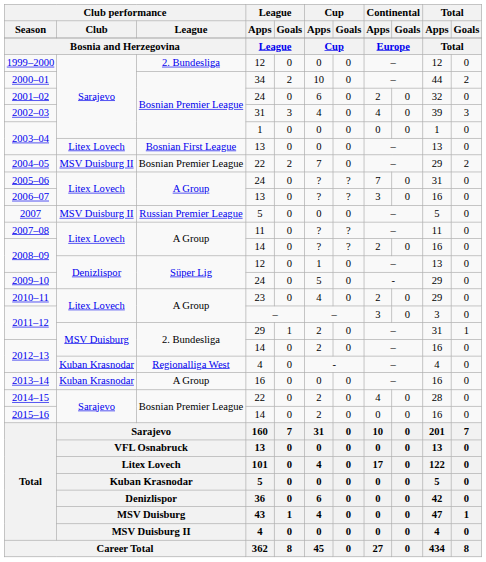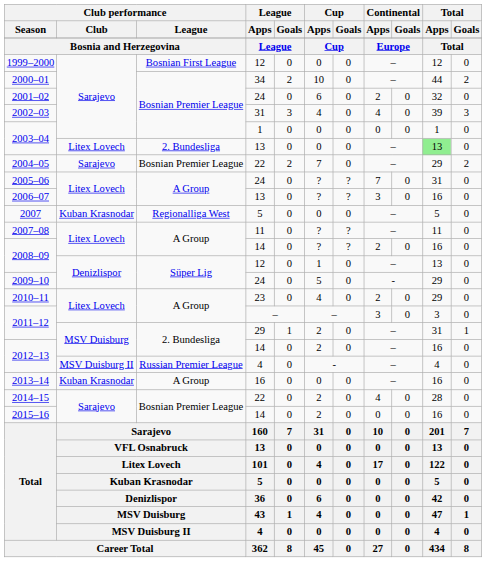 <table class="wikitable" style="text-align:center">
 <tr>
 <th colspan=3>Club performance</th>
 <th colspan=2>League</th>
 <th colspan=2>Cup</th>
 <th colspan=2>Continental</th>
 <th colspan=2>Total</th>
 </tr>
 <tr>
 <th>Season</th>
 <th>Club</th>
 <th>League</th>
 <th>Apps</th>
 <th>Goals</th>
 <th>Apps</th>
 <th>Goals</th>
 <th>Apps</th>
 <th>Goals</th>
 <th>Apps</th>
 <th>Goals</th>
 </tr>
 <tr>
 </tr>
 <tr>
 <th colspan=3>Bosnia and Herzegovina</th>
 <th colspan=2><a href='#'>League</a></th>
 <th colspan=2><a href='#'>Cup</a></th>
 <th colspan=2><a href='#'>Europe</a></th>
 <th colspan=2>Total</th>
 </tr>
 <tr>
 <td><a href='#'>1999–2000</a></td>
 <td rowspan="5"><a href='#'>Sarajevo</a></td>
-<td><a href='#'>2. Bundesliga</a></td>
+<td><a href='#'>Bosnian First League</a></td>
 <td>12</td>
 <td>0</td>
 <td>0</td>
 <td>0</td>
 <td colspan="2">–</td>
 <td>12</td>
 <td>0</td>
 </tr>
 <tr>
 <td><a href='#'>2000–01</a></td>
 <td rowspan="4"><a href='#'>Bosnian Premier League</a></td>
 <td>34</td>
 <td>2</td>
 <td>10</td>
 <td>0</td>
 <td colspan="2">–</td>
 <td>44</td>
 <td>2</td>
 </tr>
 <tr>
 <td><a href='#'>2001–02</a></td>
 <td>24</td>
 <td>0</td>
 <td>6</td>
 <td>0</td>
 <td>2</td>
 <td>0</td>
 <td>32</td>
 <td>0</td>
 </tr>
 <tr>
 <td><a href='#'>2002–03</a></td>
 <td>31</td>
 <td>3</td>
 <td>4</td>
 <td>0</td>
 <td>4</td>
 <td>0</td>
 <td>39</td>
 <td>3</td>
 </tr>
 <tr>
 <td rowspan="2"><a href='#'>2003–04</a></td>
 <td>1</td>
 <td>0</td>
 <td>0</td>
 <td>0</td>
 <td>0</td>
 <td>0</td>
 <td>1</td>
 <td>0</td>
 </tr>
 <tr>
 <td><a href='#'>Litex Lovech</a></td>
-<td><a href='#'>Bosnian First League</a></td>
+<td><a href='#'>2. Bundesliga</a></td>
 <td>13</td>
 <td>0</td>
 <td>0</td>
 <td>0</td>
 <td colspan="2">–</td>
-<td>13</td>
+<td style="background: lightgreen;">13</td>
 <td>0</td>
 </tr>
 <tr>
 <td><a href='#'>2004–05</a></td>
-<td><a href='#'>MSV Duisburg II</a></td>
+<td><a href='#'>Sarajevo</a></td>
 <td>Bosnian Premier League</td>
 <td>22</td>
 <td>2</td>
 <td>7</td>
 <td>0</td>
 <td colspan="2">–</td>
 <td>29</td>
 <td>2</td>
 </tr>
 <tr>
 <td><a href='#'>2005–06</a></td>
 <td rowspan="2"><a href='#'>Litex Lovech</a></td>
 <td rowspan="2"><a href='#'>A Group</a></td>
 <td>24</td>
 <td>0</td>
 <td>?</td>
 <td>?</td>
 <td>7</td>
 <td>0</td>
 <td>31</td>
 <td>0</td>
 </tr>
 <tr>
 <td><a href='#'>2006–07</a></td>
 <td>13</td>
 <td>0</td>
 <td>?</td>
 <td>?</td>
 <td>3</td>
 <td>0</td>
 <td>16</td>
 <td>0</td>
 </tr>
 <tr>
 <td><a href='#'>2007</a></td>
-<td><a href='#'>MSV Duisburg II</a></td>
-<td><a href='#'>Russian Premier League</a></td>
+<td><a href='#'>Kuban Krasnodar</a></td>
+<td><a href='#'>Regionalliga West</a></td>
 <td>5</td>
 <td>0</td>
 <td>0</td>
 <td>0</td>
 <td colspan="2">–</td>
 <td>5</td>
 <td>0</td>
 </tr>
 <tr>
 <td><a href='#'>2007–08</a></td>
 <td rowspan="2"><a href='#'>Litex Lovech</a></td>
 <td rowspan="2">A Group</td>
 <td>11</td>
 <td>0</td>
 <td>?</td>
 <td>?</td>
 <td colspan="2">–</td>
 <td>11</td>
 <td>0</td>
 </tr>
 <tr>
 <td rowspan="2"><a href='#'>2008–09</a></td>
 <td>14</td>
 <td>0</td>
 <td>?</td>
 <td>?</td>
 <td>2</td>
 <td>0</td>
 <td>16</td>
 <td>0</td>
 </tr>
 <tr>
 <td rowspan="2"><a href='#'>Denizlispor</a></td>
 <td rowspan="2"><a href='#'>Süper Lig</a></td>
 <td>12</td>
 <td>0</td>
 <td>1</td>
 <td>0</td>
 <td colspan="2">–</td>
 <td>13</td>
 <td>0</td>
 </tr>
 <tr>
 <td><a href='#'>2009–10</a></td>
 <td>24</td>
 <td>0</td>
 <td>5</td>
 <td>0</td>
 <td colspan="2">-</td>
 <td>29</td>
 <td>0</td>
 </tr>
 <tr>
 <td><a href='#'>2010–11</a></td>
 <td rowspan="2"><a href='#'>Litex Lovech</a></td>
 <td rowspan="2">A Group</td>
 <td>23</td>
 <td>0</td>
 <td>4</td>
 <td>0</td>
 <td>2</td>
 <td>0</td>
 <td>29</td>
 <td>0</td>
 </tr>
 <tr>
 <td rowspan="2"><a href='#'>2011–12</a></td>
 <td colspan="2">–</td>
 <td colspan="2">–</td>
 <td>3</td>
 <td>0</td>
 <td>3</td>
 <td>0</td>
 </tr>
 <tr>
 <td rowspan="2"><a href='#'>MSV Duisburg</a></td>
 <td rowspan="2">2. Bundesliga</td>
 <td>29</td>
 <td>1</td>
 <td>2</td>
 <td>0</td>
 <td colspan="2">–</td>
 <td>31</td>
 <td>1</td>
 </tr>
 <tr>
 <td rowspan="2"><a href='#'>2012–13</a></td>
 <td>14</td>
 <td>0</td>
 <td>2</td>
 <td>0</td>
 <td colspan="2">–</td>
 <td>16</td>
 <td>0</td>
 </tr>
 <tr>
-<td><a href='#'>Kuban Krasnodar</a></td>
-<td><a href='#'>Regionalliga West</a></td>
+<td><a href='#'>MSV Duisburg II</a></td>
+<td><a href='#'>Russian Premier League</a></td>
 <td>4</td>
 <td>0</td>
 <td colspan="2">-</td>
 <td colspan="2">–</td>
 <td>4</td>
 <td>0</td>
 </tr>
 <tr>
 <td><a href='#'>2013–14</a></td>
 <td><a href='#'>Kuban Krasnodar</a></td>
 <td>A Group</td>
 <td>16</td>
 <td>0</td>
 <td>0</td>
 <td>0</td>
 <td colspan="2">–</td>
 <td>16</td>
 <td>0</td>
 </tr>
 <tr>
 <td><a href='#'>2014–15</a></td>
 <td rowspan="2"><a href='#'>Sarajevo</a></td>
 <td rowspan="2">Bosnian Premier League</td>
 <td>22</td>
 <td>0</td>
 <td>2</td>
 <td>0</td>
 <td>4</td>
 <td>0</td>
 <td>28</td>
 <td>0</td>
 </tr>
 <tr>
 <td><a href='#'>2015–16</a></td>
 <td>14</td>
 <td>0</td>
 <td>2</td>
 <td>0</td>
 <td>0</td>
 <td>0</td>
 <td>16</td>
 <td>0</td>
 </tr>
 <tr>
 <th rowspan=7>Total</th>
 <th colspan=2>Sarajevo</th>
 <th>160</th>
 <th>7</th>
 <th>31</th>
 <th>0</th>
 <th>10</th>
 <th>0</th>
 <th>201</th>
 <th>7</th>
 </tr>
 <tr>
 <th colspan=2>VFL Osnabruck</th>
 <th>13</th>
 <th>0</th>
 <th>0</th>
 <th>0</th>
 <th>0</th>
 <th>0</th>
 <th>13</th>
 <th>0</th>
 </tr>
 <tr>
 <th colspan=2>Litex Lovech</th>
 <th>101</th>
 <th>0</th>
 <th>4</th>
 <th>0</th>
 <th>17</th>
 <th>0</th>
 <th>122</th>
 <th>0</th>
 </tr>
 <tr>
 <th colspan=2>Kuban Krasnodar</th>
 <th>5</th>
 <th>0</th>
 <th>0</th>
 <th>0</th>
 <th>0</th>
 <th>0</th>
 <th>5</th>
 <th>0</th>
 </tr>
 <tr>
 <th colspan=2>Denizlispor</th>
 <th>36</th>
 <th>0</th>
 <th>6</th>
 <th>0</th>
 <th>0</th>
 <th>0</th>
 <th>42</th>
 <th>0</th>
 </tr>
 <tr>
 <th colspan=2>MSV Duisburg</th>
 <th>43</th>
 <th>1</th>
 <th>4</th>
 <th>0</th>
 <th>0</th>
 <th>0</th>
 <th>47</th>
 <th>1</th>
 </tr>
 <tr>
 <th colspan=2>MSV Duisburg II</th>
 <th>4</th>
 <th>0</th>
 <th>0</th>
 <th>0</th>
 <th>0</th>
 <th>0</th>
 <th>4</th>
 <th>0</th>
 </tr>
 <tr>
 <th colspan=3>Career Total</th>
 <th>362</th>
 <th>8</th>
 <th>45</th>
 <th>0</th>
 <th>27</th>
 <th>0</th>
 <th>434</th>
 <th>8</th>
 </tr>
 </table>
